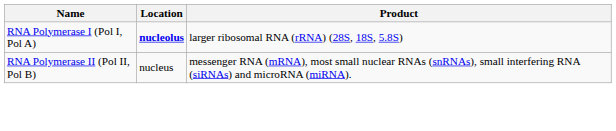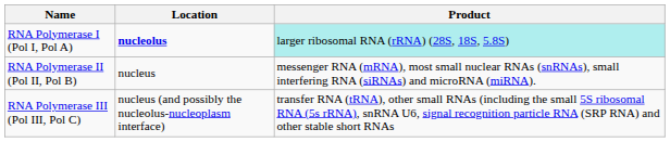 <table class="wikitable">
 <tr>
 <th>Name</th>
 <th>Location</th>
 <th>Product</th>
 </tr>
 <tr>
 <td><a href='#'>RNA Polymerase I</a> (Pol I, Pol A)</td>
 <td><strong><a href='#'>nucleolus</a></strong></td>
-<td>larger ribosomal RNA (<a href='#'>rRNA</a>) (<a href='#'>28S</a>, <a href='#'>18S</a>, <a href='#'>5.8S</a>)</td>
+<td style="background: paleturquoise;">larger ribosomal RNA (<a href='#'>rRNA</a>) (<a href='#'>28S</a>, <a href='#'>18S</a>, <a href='#'>5.8S</a>)</td>
 </tr>
 <tr>
 <td><a href='#'>RNA Polymerase II</a> (Pol II, Pol B)</td>
 <td>nucleus</td>
 <td mRNA>messenger RNA (<a href='#'>mRNA</a>), most small nuclear RNAs (<a href='#'>snRNAs</a>), small interfering RNA (<a href='#'>siRNAs</a>) and microRNA (<a href='#'>miRNA</a>).</td>
 </tr>
+<tr>
+<td><a href='#'>RNA Polymerase III</a> (Pol III, Pol C)</td>
+<td>nucleus (and possibly the nucleolus-<a href='#'>nucleoplasm</a> interface)</td>
+<td>transfer RNA (<a href='#'>tRNA</a>), other small RNAs (including the small <a href='#'>5S ribosomal RNA (5s rRNA)</a>, snRNA U6, <a href='#'>signal recognition particle RNA</a> (SRP RNA) and other stable short RNAs</td>
+</tr>
 </table>
